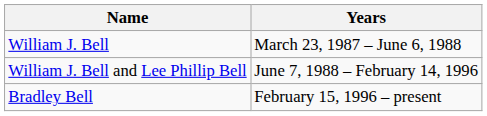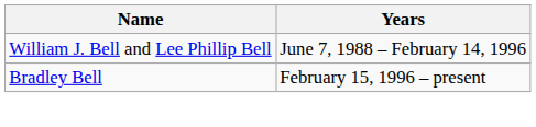 <table class="wikitable">
 <tr>
 <th><strong>Name</strong></th>
 <th><strong>Years</strong></th>
-</tr>
-<tr>
-<td><a href='#'>William J. Bell</a></td>
-<td>March 23, 1987 – June 6, 1988</td>
 </tr>
 <tr>
 <td><a href='#'>William J. Bell</a> and <a href='#'>Lee Phillip Bell</a></td>
 <td>June 7, 1988 – February 14, 1996</td>
 </tr>
 <tr>
 <td><a href='#'>Bradley Bell</a></td>
 <td>February 15, 1996 – present</td>
 </tr>
 </table>
